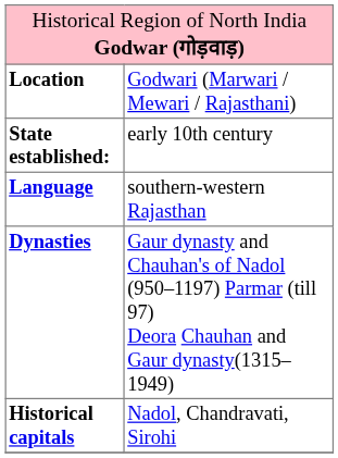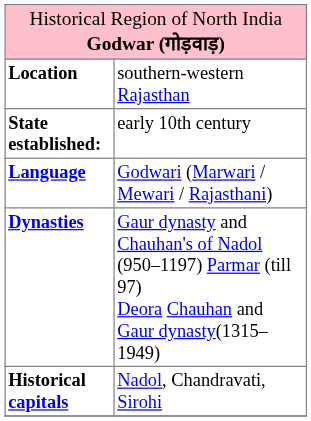 <table class="toccolours" border="1" cellpadding="2" cellspacing="2" style="float: right; margin: 0 0 1em 1em; width: 250px; border-collapse: collapse; font-size: 95%;">
 <tr>
 <td colspan="2" style="margin-left: inherit; background:#FFC0CB; text-align:center; font-size: medium;">Historical Region of North India<br><strong>Godwar (गोड़वाड़)</strong></td>
 </tr>
 <tr style="vertical-align: top;">
 <td><strong>Location</strong></td>
-<td><a href='#'>Godwari</a> (<a href='#'>Marwari</a> / <a href='#'>Mewari</a> / <a href='#'>Rajasthani</a>)</td>
+<td>southern-western <a href='#'>Rajasthan</a></td>
 </tr>
 <tr style="vertical-align: top;">
 <td><strong>State established:</strong></td>
 <td>early 10th century</td>
 </tr>
 <tr style="vertical-align: top;">
 <td><strong><a href='#'>Language</a></strong></td>
-<td>southern-western <a href='#'>Rajasthan</a></td>
+<td><a href='#'>Godwari</a> (<a href='#'>Marwari</a> / <a href='#'>Mewari</a> / <a href='#'>Rajasthani</a>)</td>
 </tr>
 <tr style="vertical-align: top;">
 <td><strong><a href='#'>Dynasties</a></strong></td>
 <td><a href='#'>Gaur dynasty</a> and <a href='#'>Chauhan's of Nadol</a> (950–1197) <a href='#'>Parmar</a> (till 97) <br><a href='#'>Deora</a> <a href='#'>Chauhan</a> and <a href='#'>Gaur dynasty</a>(1315–1949)</td>
 </tr>
 <tr style="vertical-align: top;">
 <td><strong>Historical <a href='#'>capitals</a></strong></td>
 <td><a href='#'>Nadol</a>, Chandravati, <a href='#'>Sirohi</a></td>
 </tr>
 <tr style="vertical-align: top;">
 </tr>
 </table>
